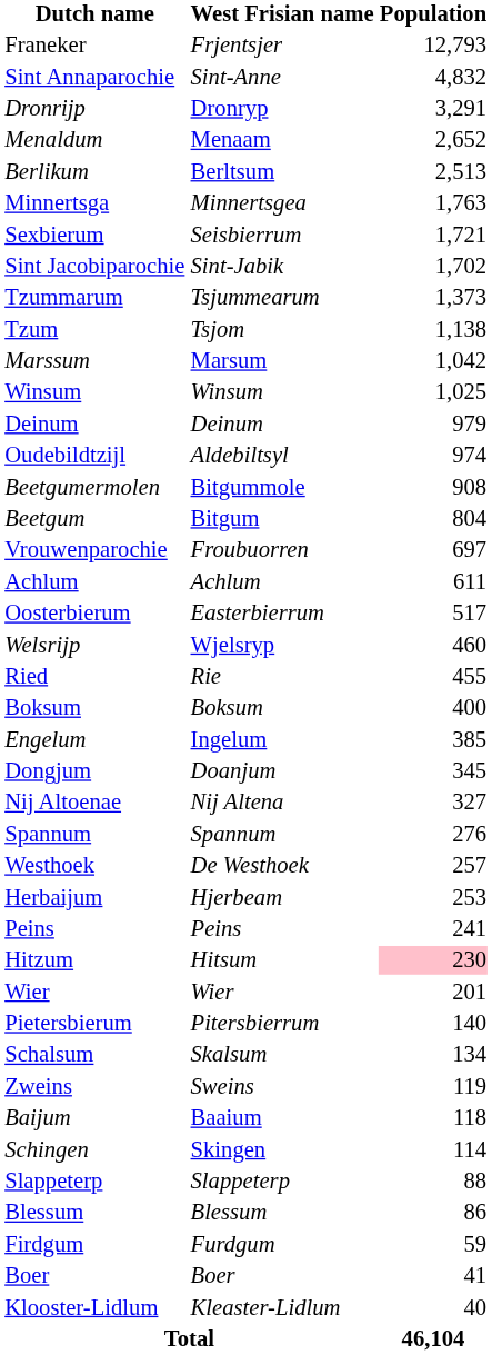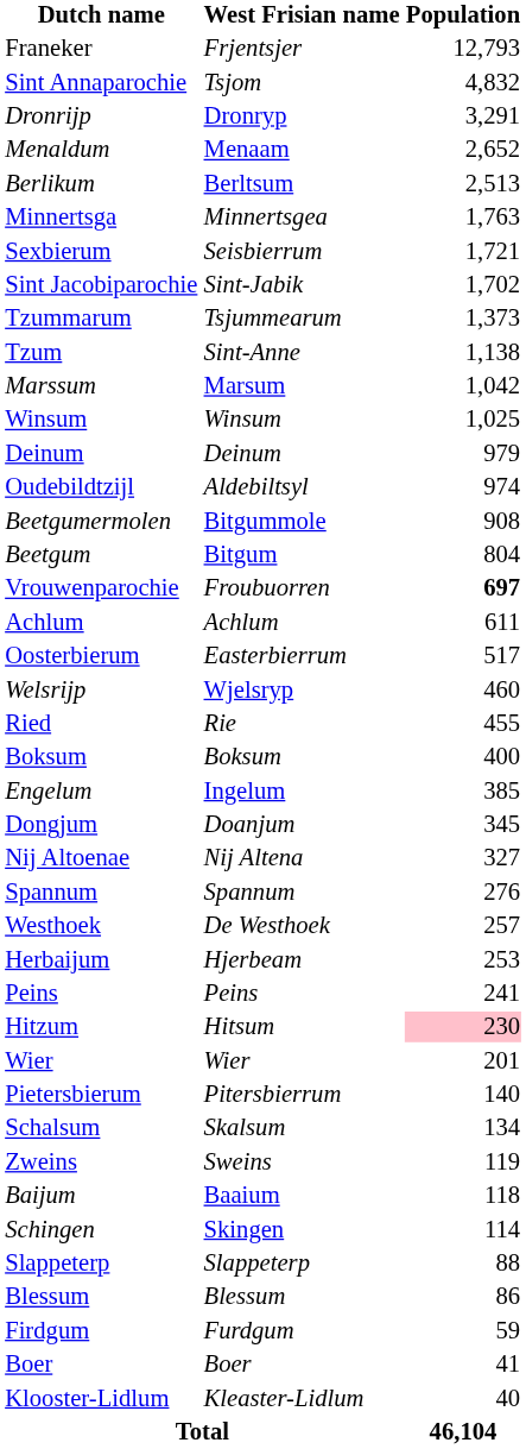 <table class="toccolours sortable" style="margin:0 2em 0 2em">
 <tr>
 <th>Dutch name</th>
 <th>West Frisian name</th>
 <th>Population</th>
 </tr>
 <tr>
 <td>Franeker</td>
 <td><em>Frjentsjer</em></td>
 <td ALIGN="right">12,793</td>
 </tr>
 <tr>
 <td><a href='#'>Sint Annaparochie</a></td>
-<td><em>Sint-Anne</em></td>
+<td><em>Tsjom</em></td>
 <td ALIGN="right">4,832</td>
 </tr>
 <tr>
 <td><em>Dronrijp</em></td>
 <td><a href='#'>Dronryp</a></td>
 <td ALIGN="right">3,291</td>
 </tr>
 <tr>
 <td><em>Menaldum</em></td>
 <td><a href='#'>Menaam</a></td>
 <td ALIGN="right">2,652</td>
 </tr>
 <tr>
 <td><em>Berlikum</em></td>
 <td><a href='#'>Berltsum</a></td>
 <td ALIGN="right">2,513</td>
 </tr>
 <tr>
 <td><a href='#'>Minnertsga</a></td>
 <td><em>Minnertsgea</em></td>
 <td ALIGN="right">1,763</td>
 </tr>
 <tr>
 <td><a href='#'>Sexbierum</a></td>
 <td><em>Seisbierrum</em></td>
 <td ALIGN="right">1,721</td>
 </tr>
 <tr>
 <td><a href='#'>Sint Jacobiparochie</a></td>
 <td><em>Sint-Jabik</em></td>
 <td ALIGN="right">1,702</td>
 </tr>
 <tr>
 <td><a href='#'>Tzummarum</a></td>
 <td><em>Tsjummearum</em></td>
 <td ALIGN="right">1,373</td>
 </tr>
 <tr>
 <td><a href='#'>Tzum</a></td>
-<td><em>Tsjom</em></td>
+<td><em>Sint-Anne</em></td>
 <td ALIGN="right">1,138</td>
 </tr>
 <tr>
 <td><em>Marssum</em></td>
 <td><a href='#'>Marsum</a></td>
 <td ALIGN="right">1,042</td>
 </tr>
 <tr>
 <td><a href='#'>Winsum</a></td>
 <td><em>Winsum</em></td>
 <td ALIGN="right">1,025</td>
 </tr>
 <tr>
 <td><a href='#'>Deinum</a></td>
 <td><em>Deinum</em></td>
 <td ALIGN="right">979</td>
 </tr>
 <tr>
 <td><a href='#'>Oudebildtzijl</a></td>
 <td><em>Aldebiltsyl</em></td>
 <td ALIGN="right">974</td>
 </tr>
 <tr>
 <td><em>Beetgumermolen</em></td>
 <td><a href='#'>Bitgummole</a></td>
 <td ALIGN="right">908</td>
 </tr>
 <tr>
 <td><em>Beetgum</em></td>
 <td><a href='#'>Bitgum</a></td>
 <td ALIGN="right">804</td>
 </tr>
 <tr>
 <td><a href='#'>Vrouwenparochie</a></td>
 <td><em>Froubuorren</em></td>
-<td ALIGN="right">697</td>
+<td ALIGN="right"><strong>697</strong></td>
 </tr>
 <tr>
 <td><a href='#'>Achlum</a></td>
 <td><em>Achlum</em></td>
 <td ALIGN="right">611</td>
 </tr>
 <tr>
 <td><a href='#'>Oosterbierum</a></td>
 <td><em>Easterbierrum</em></td>
 <td ALIGN="right">517</td>
 </tr>
 <tr>
 <td><em>Welsrijp</em></td>
 <td><a href='#'>Wjelsryp</a></td>
 <td ALIGN="right">460</td>
 </tr>
 <tr>
 <td><a href='#'>Ried</a></td>
 <td><em>Rie</em></td>
 <td ALIGN="right">455</td>
 </tr>
 <tr>
 <td><a href='#'>Boksum</a></td>
 <td><em>Boksum</em></td>
 <td ALIGN="right">400</td>
 </tr>
 <tr>
 <td><em>Engelum</em></td>
 <td><a href='#'>Ingelum</a></td>
 <td ALIGN="right">385</td>
 </tr>
 <tr>
 <td><a href='#'>Dongjum</a></td>
 <td><em>Doanjum</em></td>
 <td ALIGN="right">345</td>
 </tr>
 <tr>
 <td><a href='#'>Nij Altoenae</a></td>
 <td><em>Nij Altena</em></td>
 <td ALIGN="right">327</td>
 </tr>
 <tr>
 <td><a href='#'>Spannum</a></td>
 <td><em>Spannum</em></td>
 <td ALIGN="right">276</td>
 </tr>
 <tr>
 <td><a href='#'>Westhoek</a></td>
 <td><em>De Westhoek</em></td>
 <td ALIGN="right">257</td>
 </tr>
 <tr>
 <td><a href='#'>Herbaijum</a></td>
 <td><em>Hjerbeam</em></td>
 <td ALIGN="right">253</td>
 </tr>
 <tr>
 <td><a href='#'>Peins</a></td>
 <td><em>Peins</em></td>
 <td ALIGN="right">241</td>
 </tr>
 <tr>
 <td><a href='#'>Hitzum</a></td>
 <td><em>Hitsum</em></td>
 <td ALIGN="right" style="background: pink;">230</td>
 </tr>
 <tr>
 <td><a href='#'>Wier</a></td>
 <td><em>Wier</em></td>
 <td ALIGN="right">201</td>
 </tr>
 <tr>
 <td><a href='#'>Pietersbierum</a></td>
 <td><em>Pitersbierrum</em></td>
 <td ALIGN="right">140</td>
 </tr>
 <tr>
 <td><a href='#'>Schalsum</a></td>
 <td><em>Skalsum</em></td>
 <td ALIGN="right">134</td>
 </tr>
 <tr>
 <td><a href='#'>Zweins</a></td>
 <td><em>Sweins</em></td>
 <td ALIGN="right">119</td>
 </tr>
 <tr>
 <td><em>Baijum</em></td>
 <td><a href='#'>Baaium</a></td>
 <td ALIGN="right">118</td>
 </tr>
 <tr>
 <td><em>Schingen</em></td>
 <td><a href='#'>Skingen</a></td>
 <td ALIGN="right">114</td>
 </tr>
 <tr>
 <td><a href='#'>Slappeterp</a></td>
 <td><em>Slappeterp</em></td>
 <td ALIGN="right">88</td>
 </tr>
 <tr>
 <td><a href='#'>Blessum</a></td>
 <td><em>Blessum</em></td>
 <td ALIGN="right">86</td>
 </tr>
 <tr>
 <td><a href='#'>Firdgum</a></td>
 <td><em>Furdgum</em></td>
 <td ALIGN="right">59</td>
 </tr>
 <tr>
 <td><a href='#'>Boer</a></td>
 <td><em>Boer</em></td>
 <td ALIGN="right">41</td>
 </tr>
 <tr>
 <td><a href='#'>Klooster-Lidlum</a></td>
 <td><em>Kleaster-Lidlum</em></td>
 <td ALIGN="right">40</td>
 </tr>
 <tr>
 <th colspan="2">Total</th>
 <th>46,104</th>
 </tr>
 </table>
